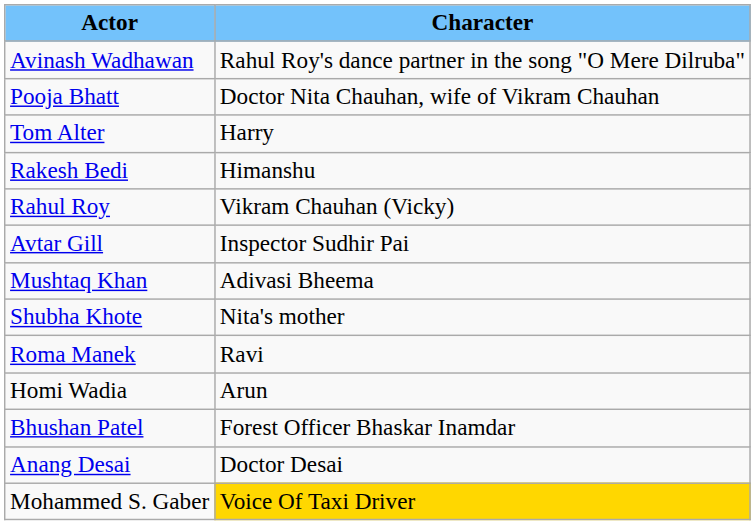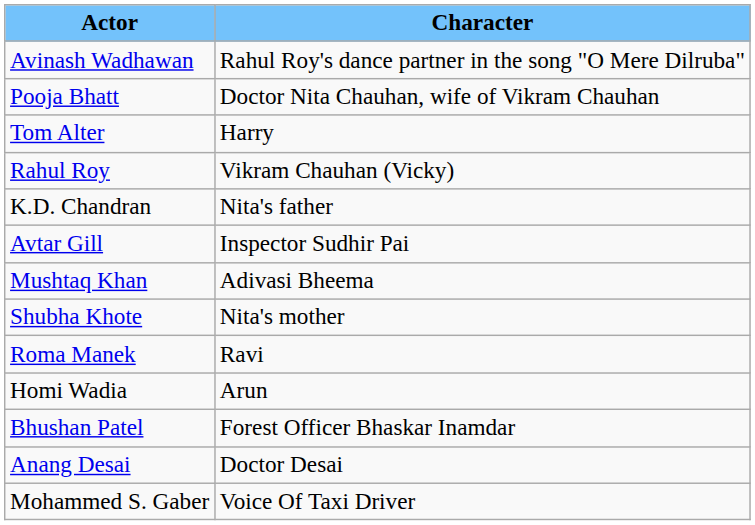 <table class="wikitable">
 <tr>
 <th ! style="background:#73c2fb;">Actor</th>
 <th ! style="background:#73c2fb;">Character</th>
 </tr>
 <tr>
 <td><a href='#'>Avinash Wadhawan</a></td>
 <td>Rahul Roy's dance partner in the song "O Mere Dilruba"</td>
 </tr>
 <tr>
 <td><a href='#'>Pooja Bhatt</a></td>
 <td>Doctor Nita Chauhan, wife of Vikram Chauhan</td>
 </tr>
 <tr>
 <td><a href='#'>Tom Alter</a></td>
 <td>Harry</td>
 </tr>
 <tr>
-<td><a href='#'>Rakesh Bedi</a></td>
-<td>Himanshu</td>
+<td><a href='#'>Rahul Roy</a></td>
+<td>Vikram Chauhan (Vicky)</td>
 </tr>
 <tr>
-<td><a href='#'>Rahul Roy</a></td>
-<td>Vikram Chauhan (Vicky)</td>
+<td>K.D. Chandran</td>
+<td>Nita's father</td>
 </tr>
 <tr>
 <td><a href='#'>Avtar Gill</a></td>
 <td>Inspector Sudhir Pai</td>
 </tr>
 <tr>
 <td><a href='#'>Mushtaq Khan</a></td>
 <td>Adivasi Bheema</td>
 </tr>
 <tr>
 <td><a href='#'>Shubha Khote</a></td>
 <td>Nita's mother</td>
 </tr>
 <tr>
 <td><a href='#'>Roma Manek</a></td>
 <td>Ravi</td>
 </tr>
 <tr>
 <td>Homi Wadia</td>
 <td>Arun</td>
 </tr>
 <tr>
 <td><a href='#'>Bhushan Patel</a></td>
 <td>Forest Officer Bhaskar Inamdar</td>
 </tr>
 <tr>
 <td><a href='#'>Anang Desai</a></td>
 <td>Doctor Desai</td>
 </tr>
 <tr>
 <td>Mohammed S. Gaber</td>
-<td style="background: gold;">Voice Of Taxi Driver</td>
+<td>Voice Of Taxi Driver</td>
 </tr>
 </table>
